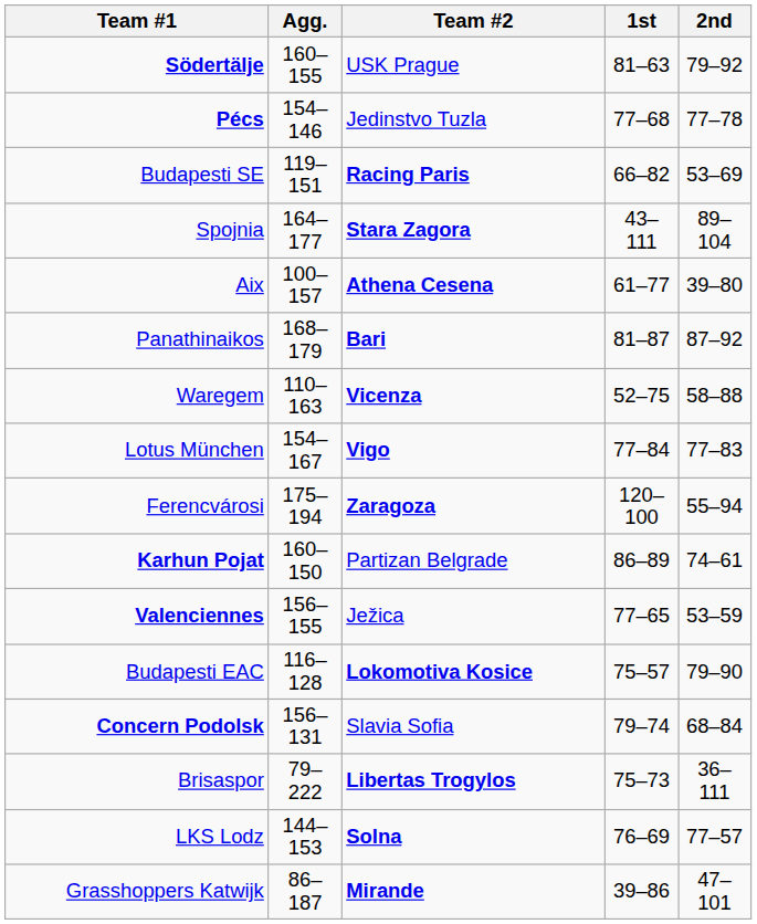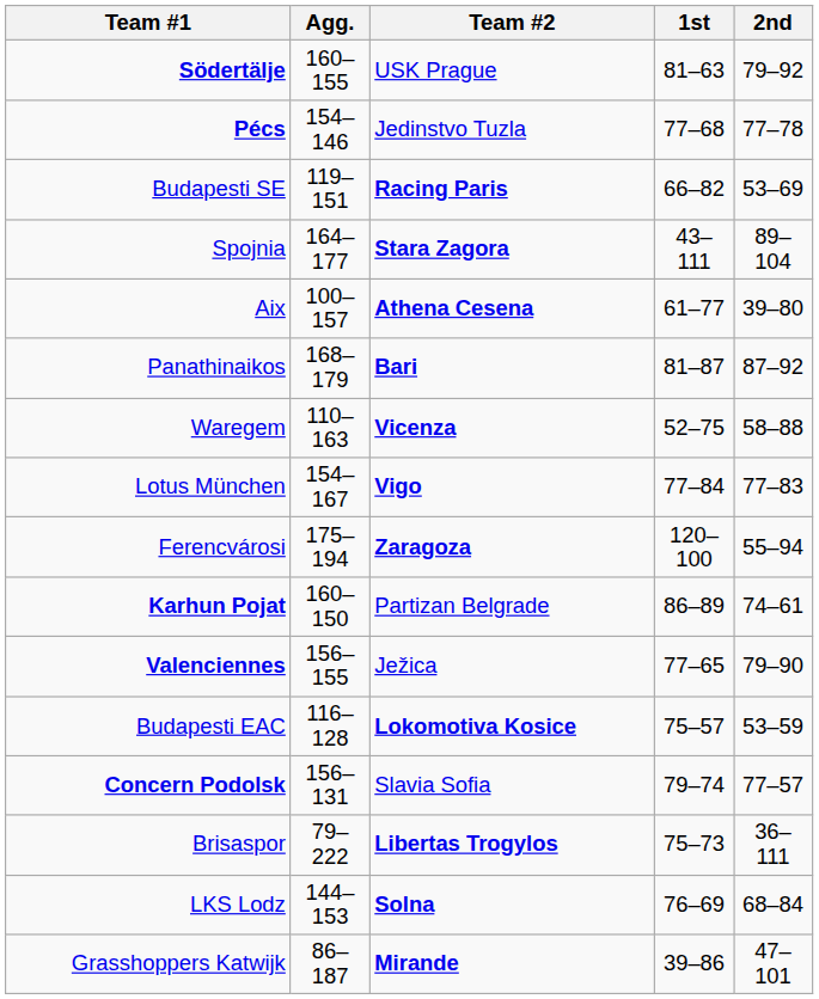 <table class=wikitable style="text-align:center">
 <tr>
 <th width=200>Team #1</th>
 <th width=50>Agg.</th>
 <th width=200>Team #2</th>
 <th width=50>1st</th>
 <th width=50>2nd</th>
 </tr>
 <tr>
 <td align=right><strong><a href='#'>Södertälje</a></strong> </td>
 <td>160–155</td>
 <td align=left> <a href='#'>USK Prague</a></td>
 <td align=center>81–63</td>
 <td align=center>79–92</td>
 </tr>
 <tr>
 <td align=right><strong><a href='#'>Pécs</a></strong> </td>
 <td>154–146</td>
 <td align=left> <a href='#'>Jedinstvo Tuzla</a></td>
 <td align=center>77–68</td>
 <td align=center>77–78</td>
 </tr>
 <tr>
 <td align=right><a href='#'>Budapesti SE</a> </td>
 <td>119–151</td>
 <td align=left> <strong><a href='#'>Racing Paris</a></strong></td>
 <td align=center>66–82</td>
 <td align=center>53–69</td>
 </tr>
 <tr>
 <td align=right><a href='#'>Spojnia</a> </td>
 <td>164–177</td>
 <td align=left> <strong><a href='#'>Stara Zagora</a></strong></td>
 <td align=center>43–111</td>
 <td align=center>89–104</td>
 </tr>
 <tr>
 <td align=right><a href='#'>Aix</a> </td>
 <td>100–157</td>
 <td align=left> <strong><a href='#'>Athena Cesena</a></strong></td>
 <td align=center>61–77</td>
 <td align=center>39–80</td>
 </tr>
 <tr>
 <td align=right><a href='#'>Panathinaikos</a> </td>
 <td>168–179</td>
 <td align=left> <strong><a href='#'>Bari</a></strong></td>
 <td align=center>81–87</td>
 <td align=center>87–92</td>
 </tr>
 <tr>
 <td align=right><a href='#'>Waregem</a> </td>
 <td>110–163</td>
 <td align=left> <strong><a href='#'>Vicenza</a></strong></td>
 <td align=center>52–75</td>
 <td align=center>58–88</td>
 </tr>
 <tr>
 <td align=right><a href='#'>Lotus München</a> </td>
 <td>154–167</td>
 <td align=left> <strong><a href='#'>Vigo</a></strong></td>
 <td align=center>77–84</td>
 <td align=center>77–83</td>
 </tr>
 <tr>
 <td align=right><a href='#'>Ferencvárosi</a> </td>
 <td>175–194</td>
 <td align=left> <strong><a href='#'>Zaragoza</a></strong></td>
 <td align=center>120–100</td>
 <td align=center>55–94</td>
 </tr>
 <tr>
 <td align=right><strong><a href='#'>Karhun Pojat</a></strong> </td>
 <td>160–150</td>
 <td align=left> <a href='#'>Partizan Belgrade</a></td>
 <td align=center>86–89</td>
 <td align=center>74–61</td>
 </tr>
 <tr>
 <td align=right><strong><a href='#'>Valenciennes</a></strong> </td>
 <td>156–155</td>
 <td align=left> <a href='#'>Ježica</a></td>
 <td align=center>77–65</td>
-<td align=center>53–59</td>
+<td align=center>79–90</td>
 </tr>
 <tr>
 <td align=right><a href='#'>Budapesti EAC</a> </td>
 <td>116–128</td>
 <td align=left> <strong><a href='#'>Lokomotiva Kosice</a></strong></td>
 <td align=center>75–57</td>
-<td align=center>79–90</td>
+<td align=center>53–59</td>
 </tr>
 <tr>
 <td align=right><strong><a href='#'>Concern Podolsk</a></strong> </td>
 <td>156–131</td>
 <td align=left> <a href='#'>Slavia Sofia</a></td>
 <td align=center>79–74</td>
-<td align=center>68–84</td>
+<td align=center>77–57</td>
 </tr>
 <tr>
 <td align=right><a href='#'>Brisaspor</a> </td>
 <td>79–222</td>
 <td align=left> <strong><a href='#'>Libertas Trogylos</a></strong></td>
 <td align=center>75–73</td>
 <td align=center>36–111</td>
 </tr>
 <tr>
 <td align=right><a href='#'>LKS Lodz</a> </td>
 <td>144–153</td>
 <td align=left> <strong><a href='#'>Solna</a></strong></td>
 <td align=center>76–69</td>
-<td align=center>77–57</td>
+<td align=center>68–84</td>
 </tr>
 <tr>
 <td align=right><a href='#'>Grasshoppers Katwijk</a> </td>
 <td>86–187</td>
 <td align=left> <strong><a href='#'>Mirande</a></strong></td>
 <td align=center>39–86</td>
 <td align=center>47–101</td>
 </tr>
 </table>
